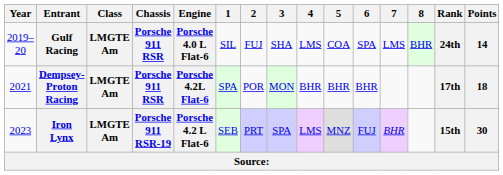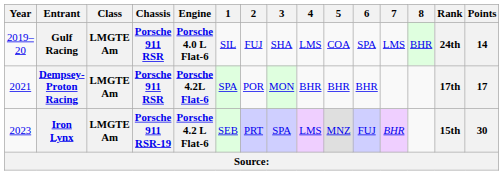 <table class="wikitable" style="text-align:center; font-size:90%">
 <tr>
 <th>Year</th>
 <th>Entrant</th>
 <th>Class</th>
 <th>Chassis</th>
 <th>Engine</th>
 <th>1</th>
 <th>2</th>
 <th>3</th>
 <th>4</th>
 <th>5</th>
 <th>6</th>
 <th>7</th>
 <th>8</th>
 <th>Rank</th>
 <th>Points</th>
 </tr>
 <tr>
 <td><a href='#'>2019–20</a></td>
 <th>Gulf Racing</th>
 <th>LMGTE Am</th>
 <th><a href='#'>Porsche 911 RSR</a></th>
 <th><a href='#'>Porsche</a> 4.0 L Flat-6</th>
 <td style="background:#;"><a href='#'>SIL</a></td>
 <td style="background:#;"><a href='#'>FUJ</a></td>
 <td style="background:#;"><a href='#'>SHA</a></td>
 <td style="background:#;"><a href='#'>LMS</a></td>
 <td style="background:#;"><a href='#'>COA</a></td>
 <td style="background:#;"><a href='#'>SPA</a></td>
 <td style="background:#;"><a href='#'>LMS</a></td>
 <td style="background:#DFFFDF;"><a href='#'>BHR</a><br></td>
 <th>24th</th>
 <th>14</th>
 </tr>
 <tr>
 <td><a href='#'>2021</a></td>
 <th><a href='#'>Dempsey-Proton Racing</a></th>
 <th>LMGTE Am</th>
 <th><a href='#'>Porsche 911 RSR</a></th>
 <th><a href='#'>Porsche</a> 4.2L <a href='#'>Flat-6</a></th>
 <td style="background:#DFFFDF;"><a href='#'>SPA</a><br></td>
 <td style="background:#;"><a href='#'>POR</a></td>
 <td style="background:#DFFFDF;"><a href='#'>MON</a><br></td>
 <td style="background:#;"><a href='#'>BHR</a></td>
 <td style="background:#;"><a href='#'>BHR</a></td>
 <td style="background:#;"><a href='#'>BHR</a></td>
 <td></td>
 <td></td>
 <th>17th</th>
-<th>18</th>
+<th>17</th>
 </tr>
 <tr>
 <td><a href='#'>2023</a></td>
 <th><a href='#'>Iron Lynx</a></th>
 <th>LMGTE Am</th>
 <th><a href='#'>Porsche 911 RSR-19</a></th>
 <th><a href='#'>Porsche</a> 4.2 L Flat-6</th>
 <td style="background:#DFFFDF;"><a href='#'>SEB</a><br></td>
 <td style="background:#CFCFFF;"><a href='#'>PRT</a><br></td>
 <td style="background:#CFCFFF;"><a href='#'>SPA</a><br></td>
 <td style="background:#EFCFFF;"><a href='#'>LMS</a><br></td>
 <td style="background:#DFDFDF;"><a href='#'>MNZ</a><br></td>
 <td style="background:#CFCFFF;"><a href='#'>FUJ</a><br></td>
 <td style="background:#EFCFFF;"><em><a href='#'>BHR</a></em><br></td>
 <td></td>
 <th>15th</th>
 <th>30</th>
 </tr>
 <tr>
 <th colspan="15">Source:</th>
 </tr>
 </table>
